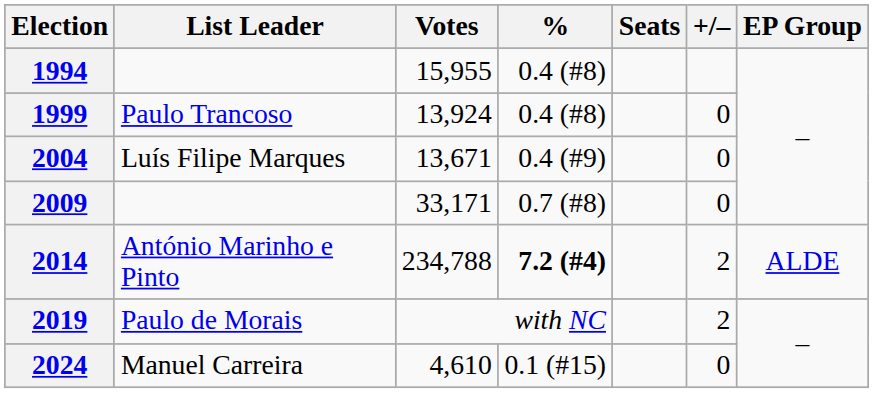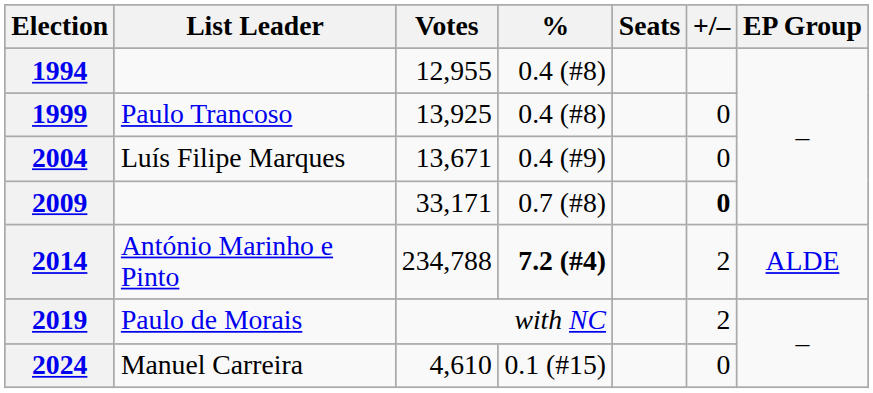 <table class="wikitable" style="text-align:right;">
 <tr>
 <th>Election</th>
 <th width="155px">List Leader</th>
 <th>Votes</th>
 <th>%</th>
 <th>Seats</th>
 <th>+/–</th>
 <th>EP Group</th>
 </tr>
 <tr>
 <th><a href='#'>1994</a></th>
 <td></td>
-<td>15,955</td>
+<td>12,955</td>
 <td>0.4 (#8)</td>
 <td></td>
 <td></td>
 <td rowspan=4 align=center>–</td>
 </tr>
 <tr>
 <th><a href='#'>1999</a></th>
 <td align=left><a href='#'>Paulo Trancoso</a></td>
-<td>13,924</td>
+<td>13,925</td>
 <td>0.4 (#8)</td>
 <td></td>
 <td>0</td>
 </tr>
 <tr>
 <th><a href='#'>2004</a></th>
 <td align=left>Luís Filipe Marques</td>
 <td>13,671</td>
 <td>0.4 (#9)</td>
 <td></td>
 <td>0</td>
 </tr>
 <tr>
 <th><a href='#'>2009</a></th>
 <td align=left></td>
 <td>33,171</td>
 <td>0.7 (#8)</td>
 <td></td>
-<td>0</td>
+<td><strong>0</strong></td>
 </tr>
 <tr>
 <th><a href='#'>2014</a></th>
 <td align=left><a href='#'>António Marinho e Pinto</a></td>
 <td>234,788</td>
 <td><strong>7.2 (#4)</strong></td>
 <td></td>
 <td>2</td>
 <td align=center><a href='#'>ALDE</a></td>
 </tr>
 <tr>
 <th><a href='#'>2019</a></th>
 <td align=left><a href='#'>Paulo de Morais</a></td>
 <td colspan=2><em>with <a href='#'>NC</a></em></td>
 <td></td>
 <td>2</td>
 <td rowspan=2 align=center>–</td>
 </tr>
 <tr>
 <th><a href='#'>2024</a></th>
 <td align=left>Manuel Carreira</td>
 <td>4,610</td>
 <td>0.1 (#15)</td>
 <td></td>
 <td>0</td>
 </tr>
 </table>
